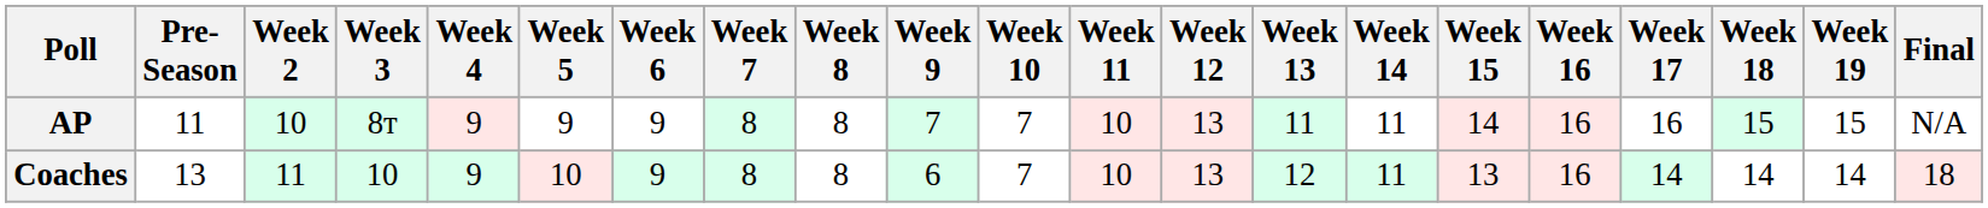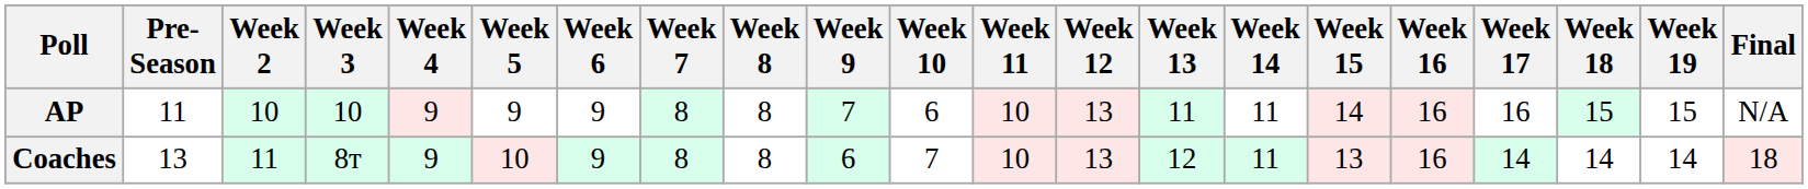 <table class="wikitable" style="white-space:nowrap;font-size:90%">
 <tr>
 <th>Poll</th>
 <th>Pre-<br>Season</th>
 <th>Week<br>2</th>
 <th>Week<br>3</th>
 <th>Week<br>4</th>
 <th>Week<br>5</th>
 <th>Week<br>6</th>
 <th>Week<br>7</th>
 <th>Week<br>8</th>
 <th>Week<br>9</th>
 <th>Week<br>10</th>
 <th>Week<br>11</th>
 <th>Week<br>12</th>
 <th>Week<br>13</th>
 <th>Week<br>14</th>
 <th>Week<br>15</th>
 <th>Week<br>16</th>
 <th>Week<br>17</th>
 <th>Week<br>18</th>
 <th>Week<br>19</th>
 <th>Final</th>
 </tr>
 <tr style="text-align:center;">
 <th>AP</th>
 <td style="background:#FFF;">11</td>
 <td style="background:#D8FFEB;">10</td>
-<td style="background:#D8FFEB;">8т</td>
+<td style="background:#D8FFEB;">10</td>
 <td style="background:#FFE6E6;">9</td>
 <td style="background:#FFF;">9</td>
 <td style="background:#FFF;">9</td>
 <td style="background:#D8FFEB;">8</td>
 <td style="background:#FFF;">8</td>
 <td style="background:#D8FFEB;">7</td>
-<td style="background:#FFF;">7</td>
+<td style="background:#FFF;">6</td>
 <td style="background:#FFE6E6;">10</td>
 <td style="background:#FFE6E6;">13</td>
 <td style="background:#D8FFEB;">11</td>
 <td style="background:#FFF;">11</td>
 <td style="background:#FFE6E6;">14</td>
 <td style="background:#FFE6E6;">16</td>
 <td style="background:#FFF;">16</td>
 <td style="background:#D8FFEB;">15</td>
 <td style="background:#FFF;">15</td>
 <td style="background:#FFF;">N/A</td>
 </tr>
 <tr style="text-align:center;">
 <th>Coaches</th>
 <td style="background:#FFF;">13</td>
 <td style="background:#D8FFEB;">11</td>
-<td style="background:#D8FFEB;">10</td>
+<td style="background:#D8FFEB;">8т</td>
 <td style="background:#D8FFEB;">9</td>
 <td style="background:#FFE6E6;">10</td>
 <td style="background:#D8FFEB;">9</td>
 <td style="background:#D8FFEB;">8</td>
 <td style="background:#FFF;">8</td>
 <td style="background:#D8FFEB;">6</td>
 <td style="background:#FFF;">7</td>
 <td style="background:#FFE6E6;">10</td>
 <td style="background:#FFE6E6;">13</td>
 <td style="background:#D8FFEB;">12</td>
 <td style="background:#D8FFEB;">11</td>
 <td style="background:#FFE6E6;">13</td>
 <td style="background:#FFE6E6;">16</td>
 <td style="background:#D8FFEB;">14</td>
 <td style="background:#FFF;">14</td>
 <td style="background:#FFF;">14</td>
 <td style="background:#FFE6E6;">18</td>
 </tr>
 </table>
